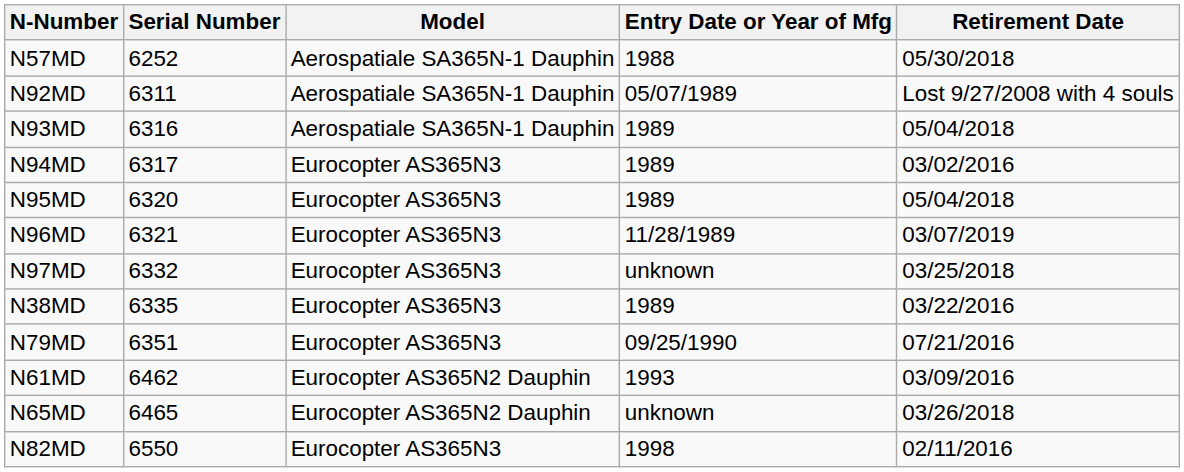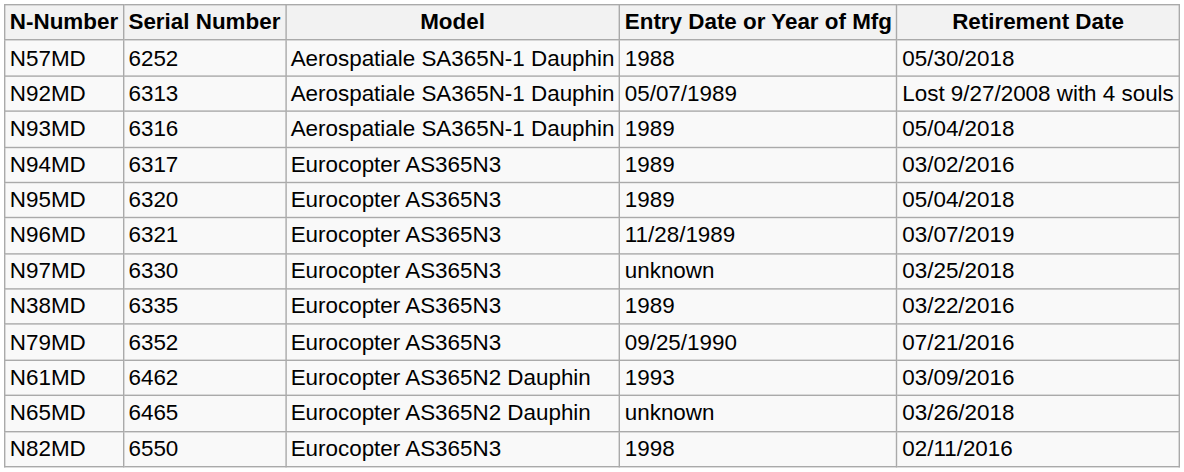 <table class="wikitable">
 <tr>
 <th>N-Number</th>
 <th>Serial Number</th>
 <th>Model</th>
 <th>Entry Date or Year of Mfg</th>
 <th>Retirement Date</th>
 </tr>
 <tr>
 <td>N57MD</td>
 <td>6252</td>
 <td>Aerospatiale SA365N-1 Dauphin</td>
 <td>1988</td>
 <td>05/30/2018</td>
 </tr>
 <tr>
 <td>N92MD</td>
-<td>6311</td>
+<td>6313</td>
 <td>Aerospatiale SA365N-1 Dauphin</td>
 <td>05/07/1989</td>
 <td>Lost 9/27/2008 with 4 souls</td>
 </tr>
 <tr>
 <td>N93MD</td>
 <td>6316</td>
 <td>Aerospatiale SA365N-1 Dauphin</td>
 <td>1989</td>
 <td>05/04/2018</td>
 </tr>
 <tr>
 <td>N94MD</td>
 <td>6317</td>
 <td>Eurocopter AS365N3</td>
 <td>1989</td>
 <td>03/02/2016</td>
 </tr>
 <tr>
 <td>N95MD</td>
 <td>6320</td>
 <td>Eurocopter AS365N3</td>
 <td>1989</td>
 <td>05/04/2018</td>
 </tr>
 <tr>
 <td>N96MD</td>
 <td>6321</td>
 <td>Eurocopter AS365N3</td>
 <td>11/28/1989</td>
 <td>03/07/2019</td>
 </tr>
 <tr>
 <td>N97MD</td>
-<td>6332</td>
+<td>6330</td>
 <td>Eurocopter AS365N3</td>
 <td>unknown</td>
 <td>03/25/2018</td>
 </tr>
 <tr>
 <td>N38MD</td>
 <td>6335</td>
 <td>Eurocopter AS365N3</td>
 <td>1989</td>
 <td>03/22/2016</td>
 </tr>
 <tr>
 <td>N79MD</td>
-<td>6351</td>
+<td>6352</td>
 <td>Eurocopter AS365N3</td>
 <td>09/25/1990</td>
 <td>07/21/2016</td>
 </tr>
 <tr>
 <td>N61MD</td>
 <td>6462</td>
 <td>Eurocopter AS365N2 Dauphin</td>
 <td>1993</td>
 <td>03/09/2016</td>
 </tr>
 <tr>
 <td>N65MD</td>
 <td>6465</td>
 <td>Eurocopter AS365N2 Dauphin</td>
 <td>unknown</td>
 <td>03/26/2018</td>
 </tr>
 <tr>
 <td>N82MD</td>
 <td>6550</td>
 <td>Eurocopter AS365N3</td>
 <td>1998</td>
 <td>02/11/2016</td>
 </tr>
 </table>
